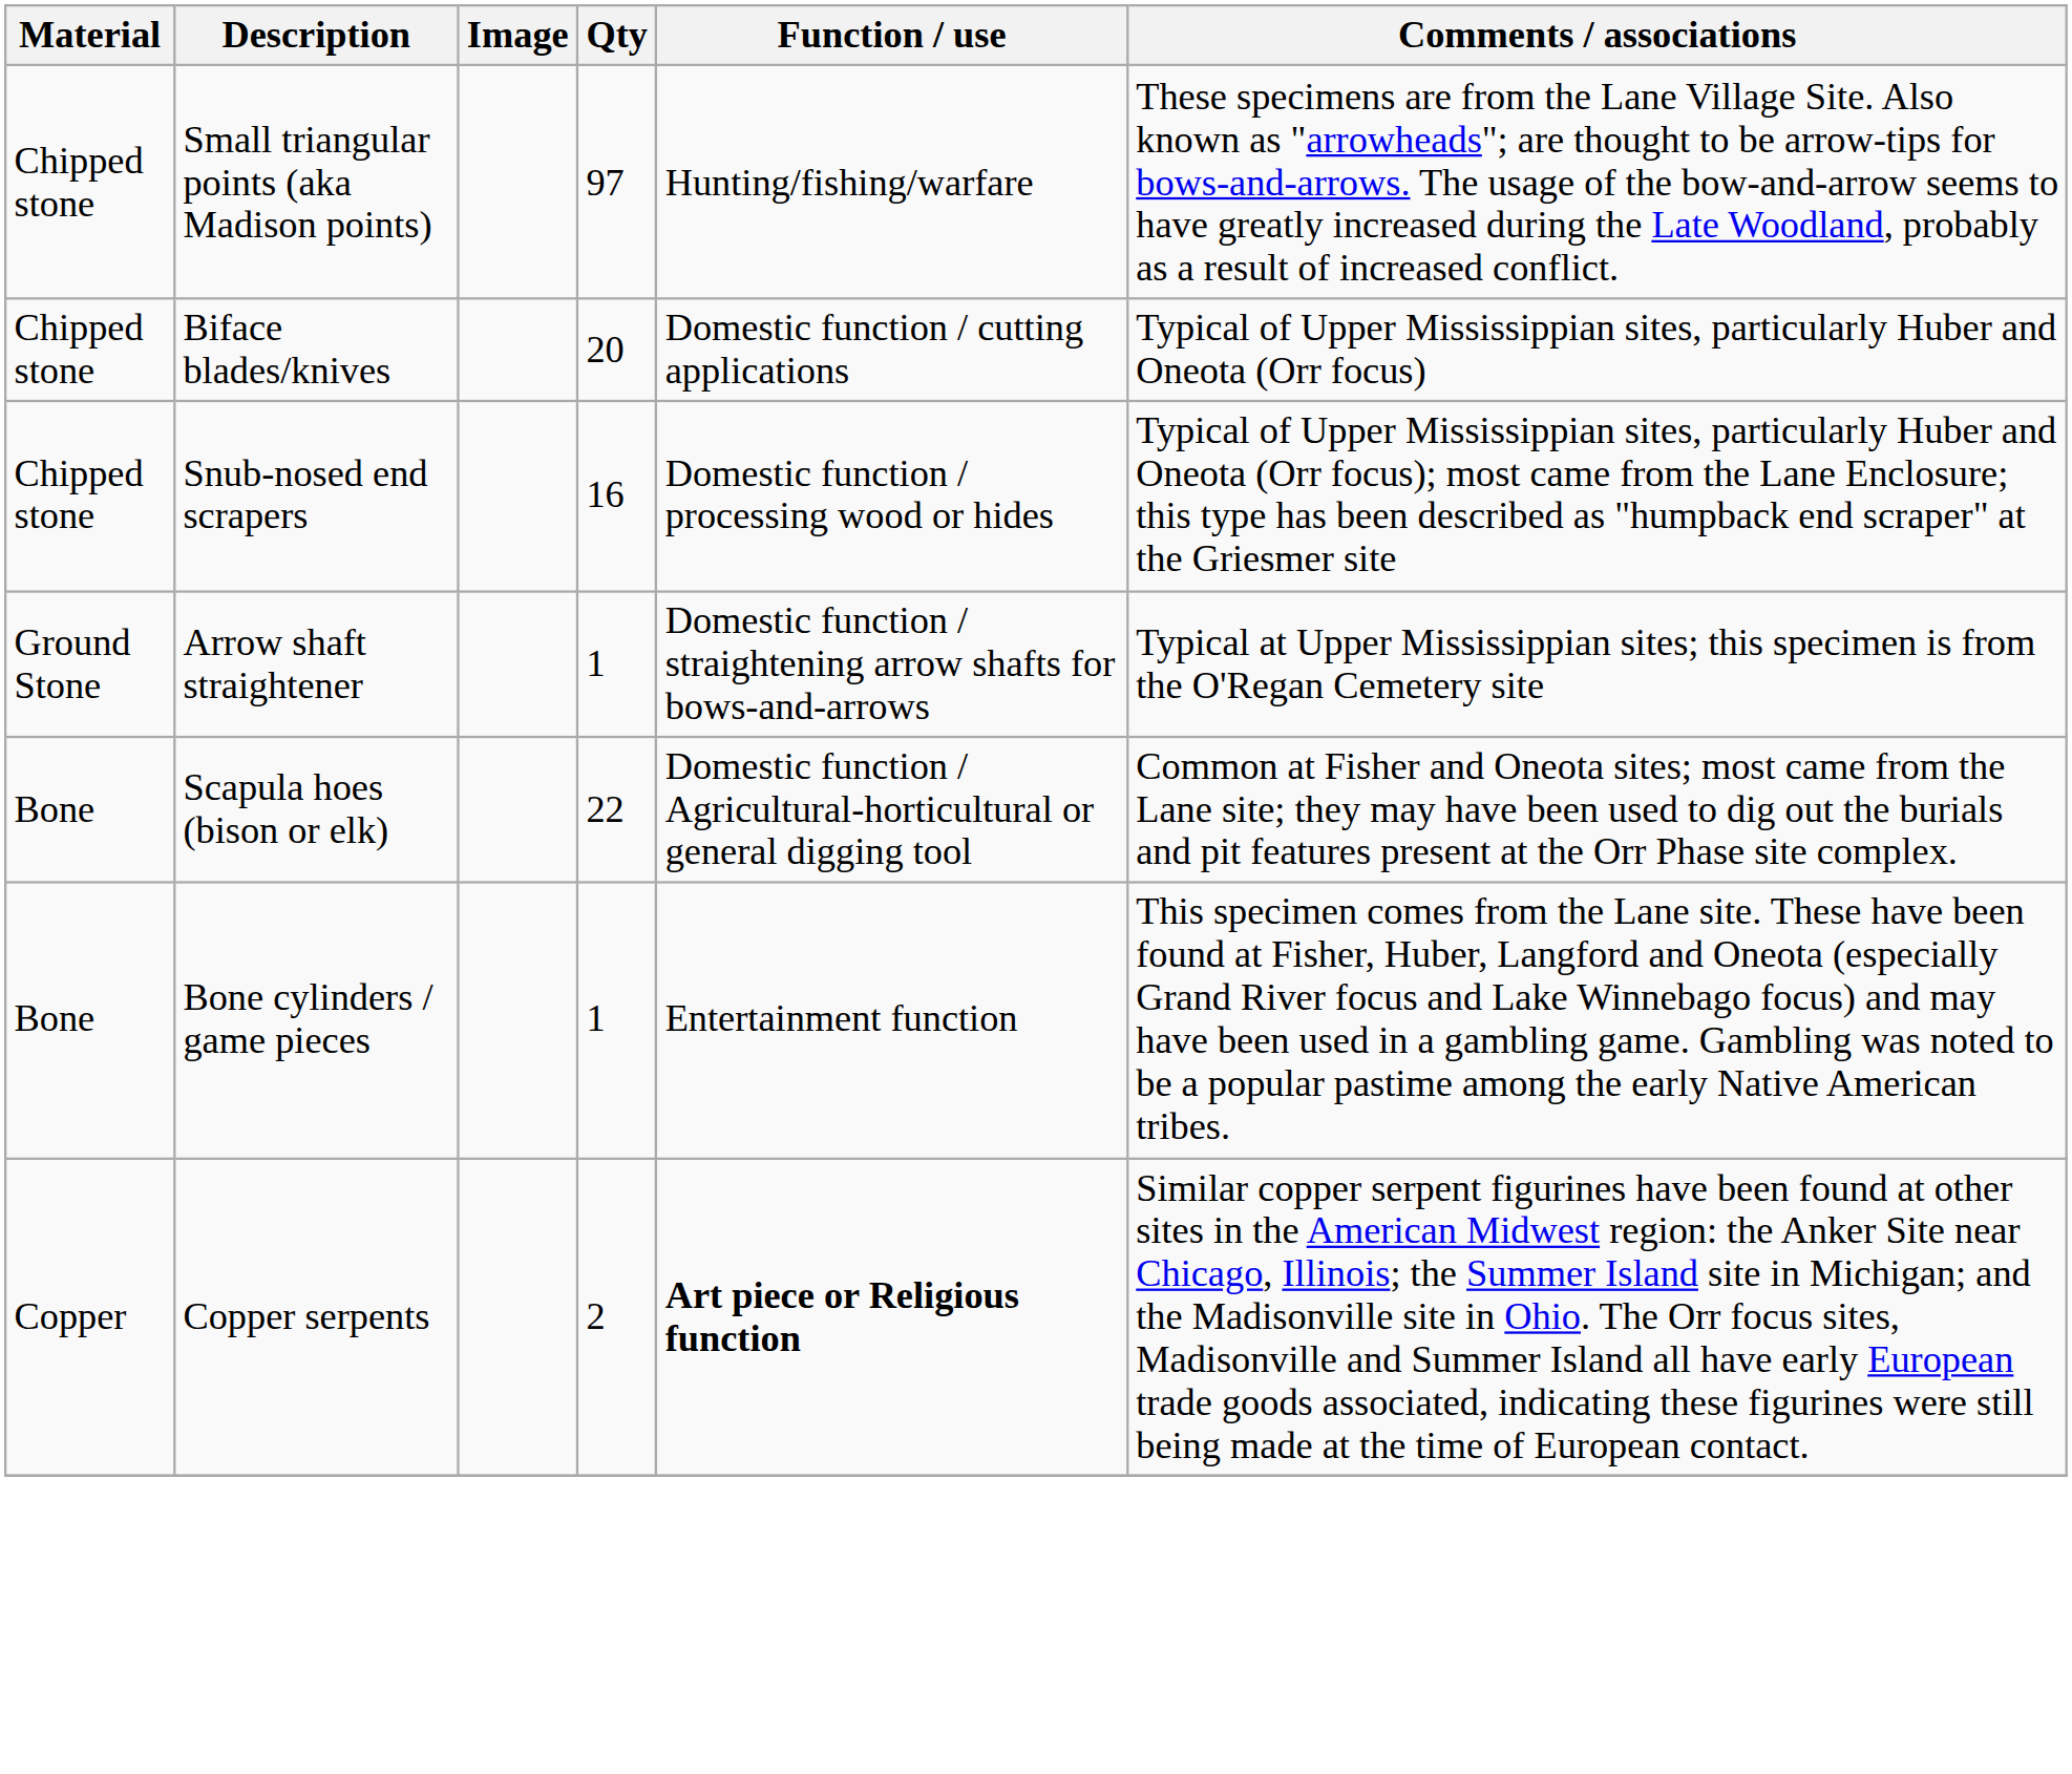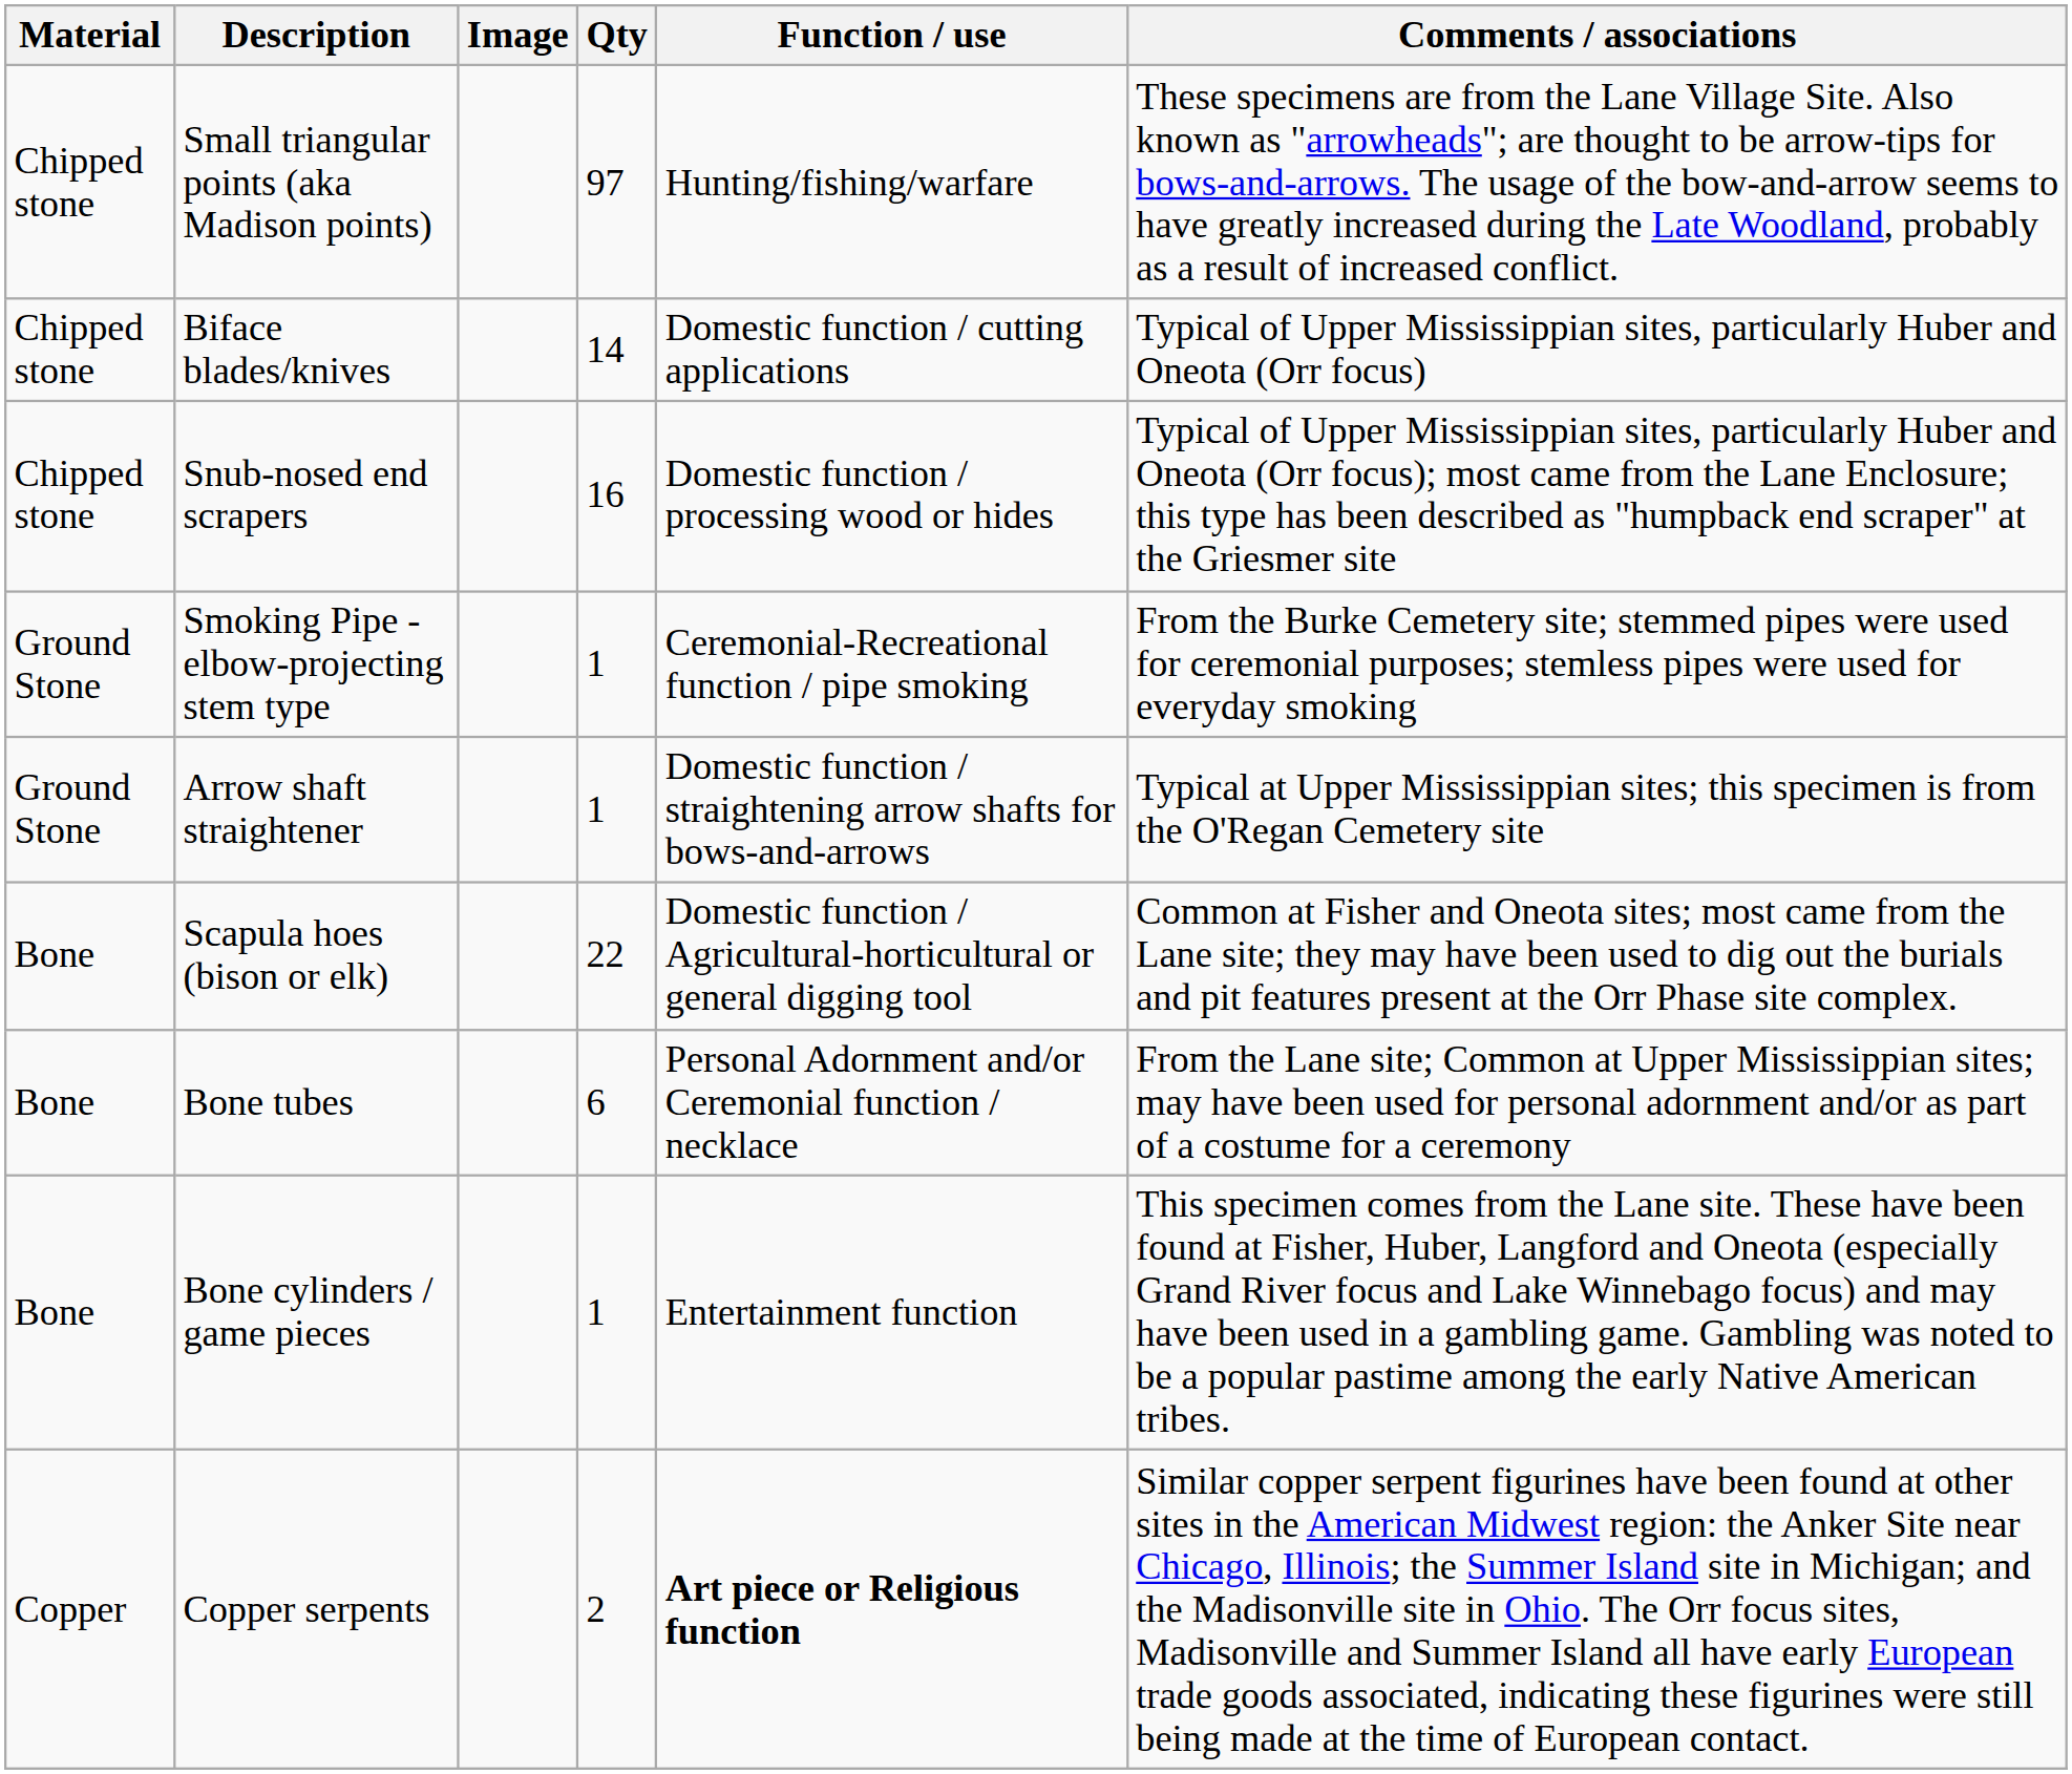 <table class="wikitable sortable" style="width:98%">
 <tr>
 <th>Material</th>
 <th>Description</th>
 <th>Image</th>
 <th>Qty</th>
 <th>Function / use</th>
 <th>Comments / associations</th>
 </tr>
 <tr>
 <td>Chipped stone</td>
 <td>Small triangular points (aka Madison points)</td>
 <td></td>
 <td>97</td>
 <td>Hunting/fishing/warfare</td>
 <td>These specimens are from the Lane Village Site.  Also known as "<a href='#'>arrowheads</a>"; are thought to be arrow-tips for <a href='#'>bows-and-arrows.</a>  The usage of the bow-and-arrow seems to have greatly increased during the <a href='#'>Late Woodland</a>, probably as a result of increased conflict.</td>
 </tr>
 <tr>
 <td>Chipped stone</td>
 <td>Biface blades/knives</td>
 <td></td>
-<td>20</td>
+<td>14</td>
 <td>Domestic function / cutting applications</td>
 <td>Typical of Upper Mississippian sites, particularly Huber and Oneota (Orr focus)</td>
 </tr>
 <tr>
 <td>Chipped stone</td>
 <td>Snub-nosed end scrapers</td>
 <td></td>
 <td>16</td>
 <td>Domestic function / processing wood or hides</td>
 <td>Typical of Upper Mississippian sites, particularly Huber and Oneota (Orr focus); most came from the Lane Enclosure; this type has been described as "humpback end scraper" at the Griesmer site</td>
+</tr>
+<tr>
+<td>Ground Stone</td>
+<td>Smoking Pipe - elbow-projecting stem type</td>
+<td></td>
+<td>1</td>
+<td>Ceremonial-Recreational function / pipe smoking</td>
+<td>From the Burke Cemetery site; stemmed pipes were used for ceremonial purposes; stemless pipes were used for everyday smoking</td>
 </tr>
 <tr>
 <td>Ground Stone</td>
 <td>Arrow shaft straightener</td>
 <td></td>
 <td>1</td>
 <td>Domestic function / straightening arrow shafts for bows-and-arrows</td>
 <td>Typical at Upper Mississippian sites; this specimen is from the O'Regan Cemetery site</td>
 </tr>
 <tr>
 <td>Bone</td>
 <td>Scapula hoes (bison or elk)</td>
 <td></td>
 <td>22</td>
 <td>Domestic function / Agricultural-horticultural or general digging tool</td>
 <td>Common at Fisher and Oneota sites; most came from the Lane site; they may have been used to dig out the burials and pit features present at the Orr Phase site complex.</td>
+</tr>
+<tr>
+<td>Bone</td>
+<td>Bone tubes</td>
+<td></td>
+<td>6</td>
+<td>Personal Adornment and/or Ceremonial function / necklace</td>
+<td>From the Lane site; Common at Upper Mississippian sites; may have been used for personal adornment and/or as part of a costume for a ceremony</td>
 </tr>
 <tr>
 <td>Bone</td>
 <td>Bone cylinders / game pieces</td>
 <td></td>
 <td>1</td>
 <td>Entertainment function</td>
 <td>This specimen comes from the Lane site.  These have been found at Fisher, Huber, Langford and Oneota (especially Grand River focus and Lake Winnebago focus) and may have been used in a gambling game.  Gambling was noted to be a popular pastime among the early Native American tribes.</td>
 </tr>
 <tr>
 <td>Copper</td>
 <td>Copper serpents</td>
 <td></td>
 <td>2</td>
 <td><strong>Art piece or Religious function</strong></td>
 <td>Similar copper serpent figurines have been found at other sites in the <a href='#'>American Midwest</a> region: the Anker Site near <a href='#'>Chicago</a>, <a href='#'>Illinois</a>; the <a href='#'>Summer Island</a> site in Michigan; and the Madisonville site in <a href='#'>Ohio</a>.  The Orr focus sites, Madisonville and Summer Island all have early <a href='#'>European</a> trade goods associated, indicating these figurines were still being made at the time of European contact.</td>
 </tr>
 <tr>
 </tr>
 </table>
